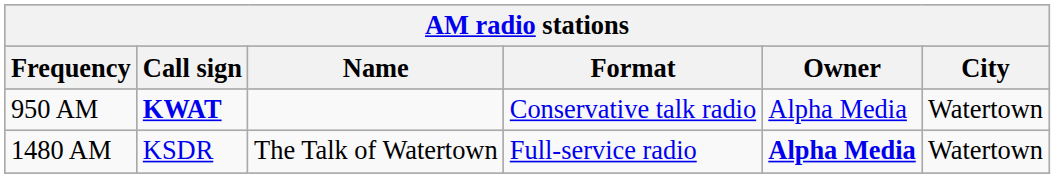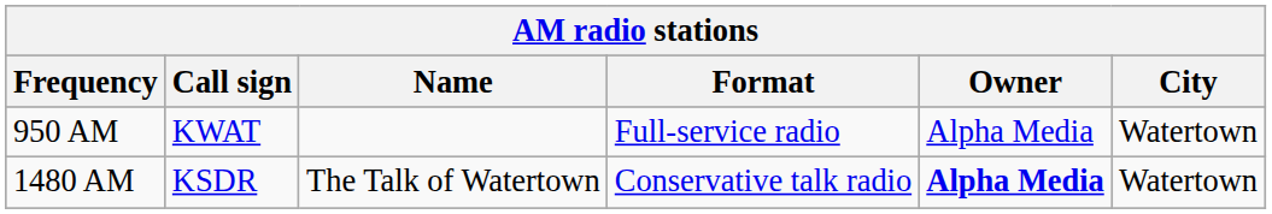 <table class="wikitable">
 <tr>
 <th align="center" colspan="6"><strong><a href='#'>AM radio</a> stations</strong></th>
 </tr>
 <tr>
 <th>Frequency</th>
 <th>Call sign</th>
 <th>Name</th>
 <th>Format</th>
 <th>Owner</th>
 <th>City</th>
 </tr>
 <tr>
 <td>950 AM</td>
-<td><strong><a href='#'>KWAT</a></strong></td>
+<td><a href='#'>KWAT</a></td>
 <td></td>
-<td><a href='#'>Conservative talk radio</a></td>
+<td><a href='#'>Full-service radio</a></td>
 <td><a href='#'>Alpha Media</a></td>
 <td>Watertown</td>
 </tr>
 <tr>
 <td>1480 AM</td>
 <td><a href='#'>KSDR</a></td>
 <td>The Talk of Watertown</td>
-<td><a href='#'>Full-service radio</a></td>
+<td><a href='#'>Conservative talk radio</a></td>
 <td><strong><a href='#'>Alpha Media</a></strong></td>
 <td>Watertown</td>
 </tr>
 </table>
